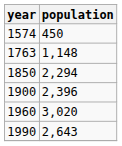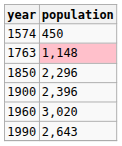 <table class="wikitable">
 <tr>
 <th>year</th>
 <th>population</th>
 </tr>
 <tr>
 <td>1574</td>
 <td>450</td>
 </tr>
 <tr>
 <td>1763</td>
-<td>1,148</td>
+<td style="background: pink;">1,148</td>
 </tr>
 <tr>
 <td>1850</td>
-<td>2,294</td>
+<td>2,296</td>
 </tr>
 <tr>
 <td>1900</td>
 <td>2,396</td>
 </tr>
 <tr>
 <td>1960</td>
 <td>3,020</td>
 </tr>
 <tr>
 <td>1990</td>
 <td>2,643</td>
 </tr>
 <tr>
 </tr>
 </table>
